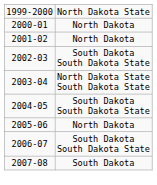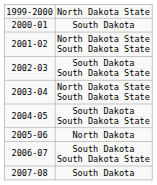 <table class="wikitable" style="text-align:center">
 <tr>
 <td>1999-2000</td>
 <td>North Dakota State</td>
 </tr>
 <tr>
 <td>2000-01</td>
-<td>North Dakota</td>
+<td>South Dakota</td>
 </tr>
 <tr>
 <td>2001-02</td>
-<td>North Dakota</td>
+<td>North Dakota State<br>South Dakota State</td>
 </tr>
 <tr>
 <td>2002-03</td>
 <td>South Dakota<br>South Dakota State</td>
 </tr>
 <tr>
 <td>2003-04</td>
 <td>North Dakota State<br>South Dakota State</td>
 </tr>
 <tr>
 <td>2004-05</td>
 <td>South Dakota<br>South Dakota State</td>
 </tr>
 <tr>
 <td>2005-06</td>
 <td>North Dakota</td>
 </tr>
 <tr>
 <td>2006-07</td>
 <td>South Dakota<br>South Dakota State</td>
 </tr>
 <tr>
 <td>2007-08</td>
 <td>South Dakota</td>
 </tr>
 </table>
